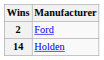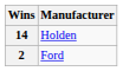 <table class="wikitable" style="font-size: 95%;">
 <tr>
 <th>Wins</th>
 <th>Manufacturer</th>
 </tr>
 <tr>
+<th>14</th>
+<td><a href='#'>Holden</a></td>
+</tr>
+<tr>
 <th>2</th>
 <td><a href='#'>Ford</a></td>
 </tr>
-<tr>
-<th>14</th>
-<td><a href='#'>Holden</a></td>
-</tr>
 </table>
